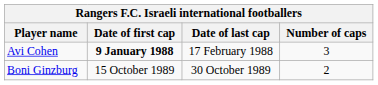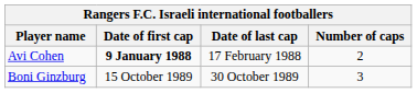 <table class="wikitable plainrowheaders" style="width: 80%;">
 <tr>
 <th colspan=5>Rangers F.C. Israeli international footballers </th>
 </tr>
 <tr>
 <th scope="col">Player name</th>
 <th scope="col">Date of first cap</th>
 <th scope="col">Date of last cap</th>
 <th scope="col">Number of caps</th>
 </tr>
 <tr>
 <td><a href='#'>Avi Cohen</a></td>
 <td align="center"><strong>9 January 1988</strong></td>
 <td align="center">17 February 1988</td>
-<td align="center">3</td>
+<td align="center">2</td>
 </tr>
 <tr>
 <td><a href='#'>Boni Ginzburg</a></td>
 <td align="center">15 October 1989</td>
 <td align="center">30 October 1989</td>
-<td align="center">2</td>
+<td align="center">3</td>
 </tr>
 </table>
